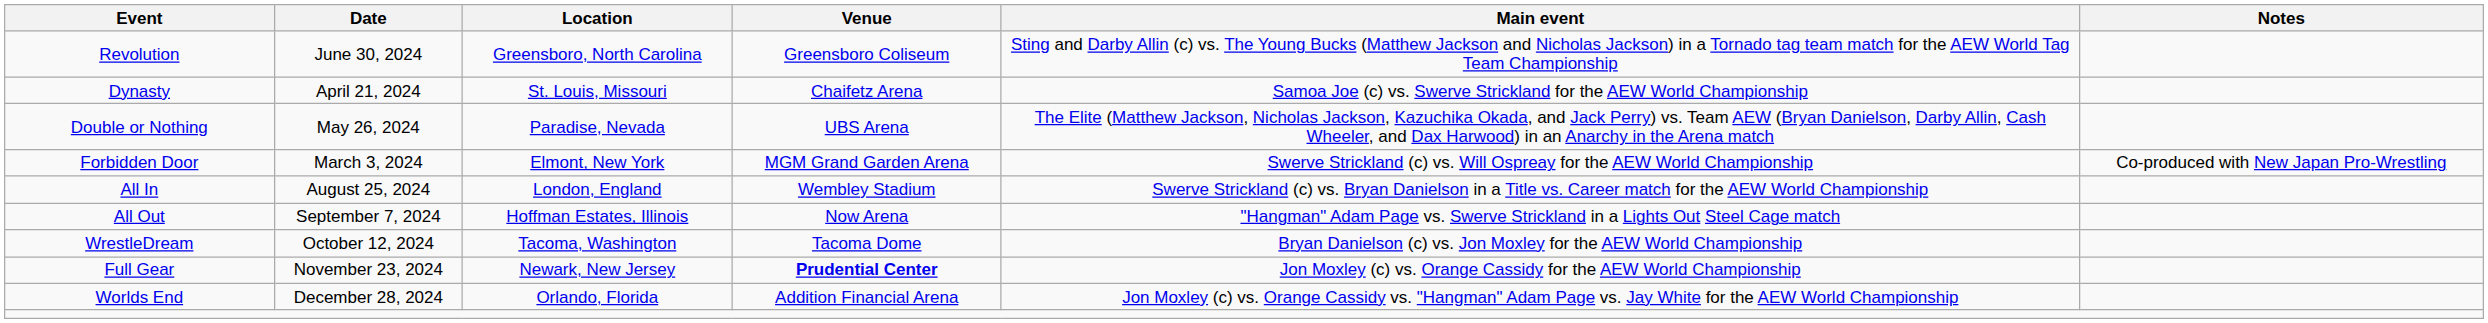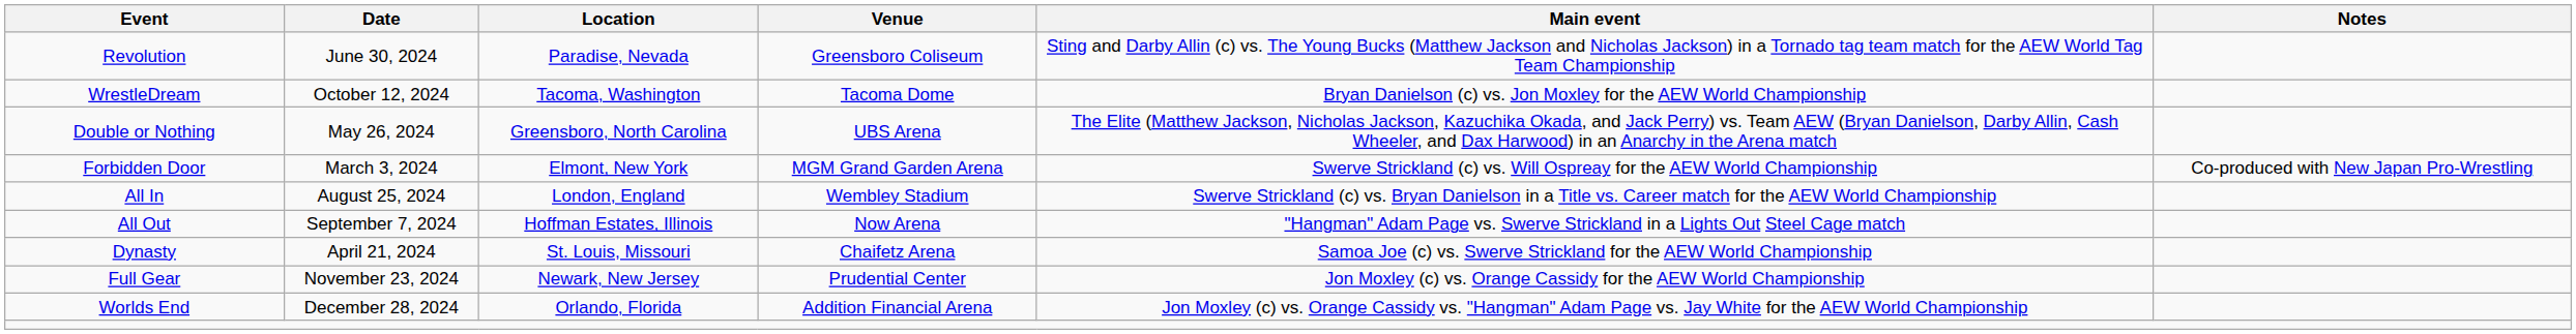 <table class="sortable wikitable succession-box" style="font-size:85%; text-align:center; width: 100%">
 <tr>
 <th scope="col" width="10%">Event</th>
 <th scope="col" width="7%">Date</th>
 <th scope="col" width="10%">Location</th>
 <th scope="col" width="10%">Venue</th>
 <th scope="col" width="40%">Main event</th>
 <th scope="col" width="15%">Notes</th>
 </tr>
 <tr>
 <td><a href='#'>Revolution</a></td>
 <td>June 30, 2024</td>
-<td><a href='#'>Greensboro, North Carolina</a></td>
+<td><a href='#'>Paradise, Nevada</a></td>
 <td><a href='#'>Greensboro Coliseum</a></td>
 <td><a href='#'>Sting</a> and <a href='#'>Darby Allin</a> (c) vs. <a href='#'>The Young Bucks</a> (<a href='#'>Matthew Jackson</a> and <a href='#'>Nicholas Jackson</a>) in a <a href='#'>Tornado tag team match</a> for the <a href='#'>AEW World Tag Team Championship</a><br></td>
 <td></td>
 </tr>
 <tr>
-<td><a href='#'>Dynasty</a></td>
-<td>April 21, 2024</td>
-<td><a href='#'>St. Louis, Missouri</a></td>
-<td><a href='#'>Chaifetz Arena</a></td>
-<td><a href='#'>Samoa Joe</a> (c) vs. <a href='#'>Swerve Strickland</a> for the <a href='#'>AEW World Championship</a></td>
+<td><a href='#'>WrestleDream</a></td>
+<td>October 12, 2024</td>
+<td><a href='#'>Tacoma, Washington</a></td>
+<td><a href='#'>Tacoma Dome</a></td>
+<td><a href='#'>Bryan Danielson</a> (c) vs. <a href='#'>Jon Moxley</a> for the <a href='#'>AEW World Championship</a></td>
 <td></td>
 </tr>
 <tr>
 <td><a href='#'>Double or Nothing</a></td>
 <td>May 26, 2024</td>
-<td><a href='#'>Paradise, Nevada</a></td>
+<td><a href='#'>Greensboro, North Carolina</a></td>
 <td><a href='#'>UBS Arena</a></td>
 <td><a href='#'>The Elite</a> (<a href='#'>Matthew Jackson</a>, <a href='#'>Nicholas Jackson</a>, <a href='#'>Kazuchika Okada</a>, and <a href='#'>Jack Perry</a>) vs. Team <a href='#'>AEW</a> (<a href='#'>Bryan Danielson</a>, <a href='#'>Darby Allin</a>, <a href='#'>Cash Wheeler</a>, and <a href='#'>Dax Harwood</a>) in an <a href='#'>Anarchy in the Arena match</a></td>
 <td></td>
 </tr>
 <tr>
 <td><a href='#'>Forbidden Door</a></td>
 <td>March 3, 2024</td>
 <td><a href='#'>Elmont, New York</a></td>
 <td><a href='#'>MGM Grand Garden Arena</a></td>
 <td><a href='#'>Swerve Strickland</a> (c) vs. <a href='#'>Will Ospreay</a> for the <a href='#'>AEW World Championship</a></td>
 <td>Co-produced with <a href='#'>New Japan Pro-Wrestling</a></td>
 </tr>
 <tr>
 <td><a href='#'>All In</a></td>
 <td>August 25, 2024</td>
 <td><a href='#'>London, England</a></td>
 <td><a href='#'>Wembley Stadium</a></td>
 <td><a href='#'>Swerve Strickland</a> (c) vs. <a href='#'>Bryan Danielson</a> in a <a href='#'>Title vs. Career match</a> for the <a href='#'>AEW World Championship</a></td>
 <td></td>
 </tr>
 <tr>
 <td><a href='#'>All Out</a></td>
 <td>September 7, 2024</td>
 <td><a href='#'>Hoffman Estates, Illinois</a></td>
 <td><a href='#'>Now Arena</a></td>
 <td><a href='#'>"Hangman" Adam Page</a> vs. <a href='#'>Swerve Strickland</a> in a <a href='#'>Lights Out</a> <a href='#'>Steel Cage match</a></td>
 <td></td>
 </tr>
 <tr>
-<td><a href='#'>WrestleDream</a></td>
-<td>October 12, 2024</td>
-<td><a href='#'>Tacoma, Washington</a></td>
-<td><a href='#'>Tacoma Dome</a></td>
-<td><a href='#'>Bryan Danielson</a> (c) vs. <a href='#'>Jon Moxley</a> for the <a href='#'>AEW World Championship</a></td>
+<td><a href='#'>Dynasty</a></td>
+<td>April 21, 2024</td>
+<td><a href='#'>St. Louis, Missouri</a></td>
+<td><a href='#'>Chaifetz Arena</a></td>
+<td><a href='#'>Samoa Joe</a> (c) vs. <a href='#'>Swerve Strickland</a> for the <a href='#'>AEW World Championship</a></td>
 <td></td>
 </tr>
 <tr>
 <td><a href='#'>Full Gear</a></td>
 <td>November 23, 2024</td>
 <td><a href='#'>Newark, New Jersey</a></td>
-<td><strong><a href='#'>Prudential Center</a></strong></td>
+<td><a href='#'>Prudential Center</a></td>
 <td><a href='#'>Jon Moxley</a> (c) vs. <a href='#'>Orange Cassidy</a> for the <a href='#'>AEW World Championship</a></td>
 <td></td>
 </tr>
 <tr>
 <td><a href='#'>Worlds End</a></td>
 <td>December 28, 2024</td>
 <td><a href='#'>Orlando, Florida</a></td>
 <td><a href='#'>Addition Financial Arena</a></td>
 <td><a href='#'>Jon Moxley</a> (c) vs. <a href='#'>Orange Cassidy</a> vs. <a href='#'>"Hangman" Adam Page</a> vs. <a href='#'>Jay White</a> for the <a href='#'>AEW World Championship</a></td>
 <td></td>
 </tr>
 <tr>
 <td colspan=6></td>
 </tr>
 </table>
